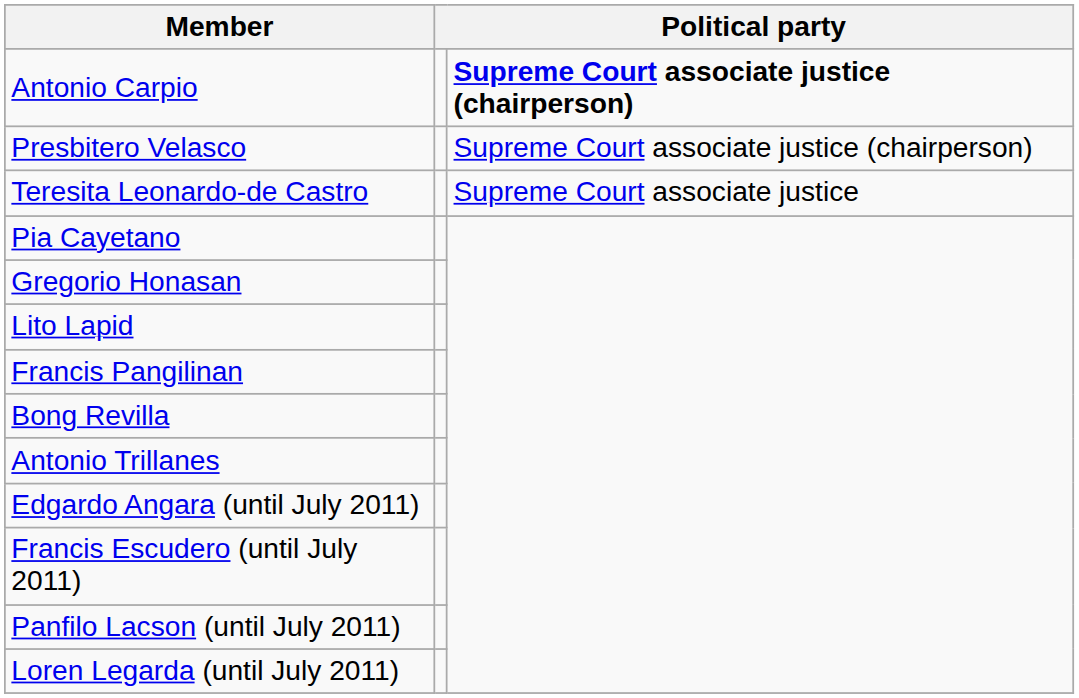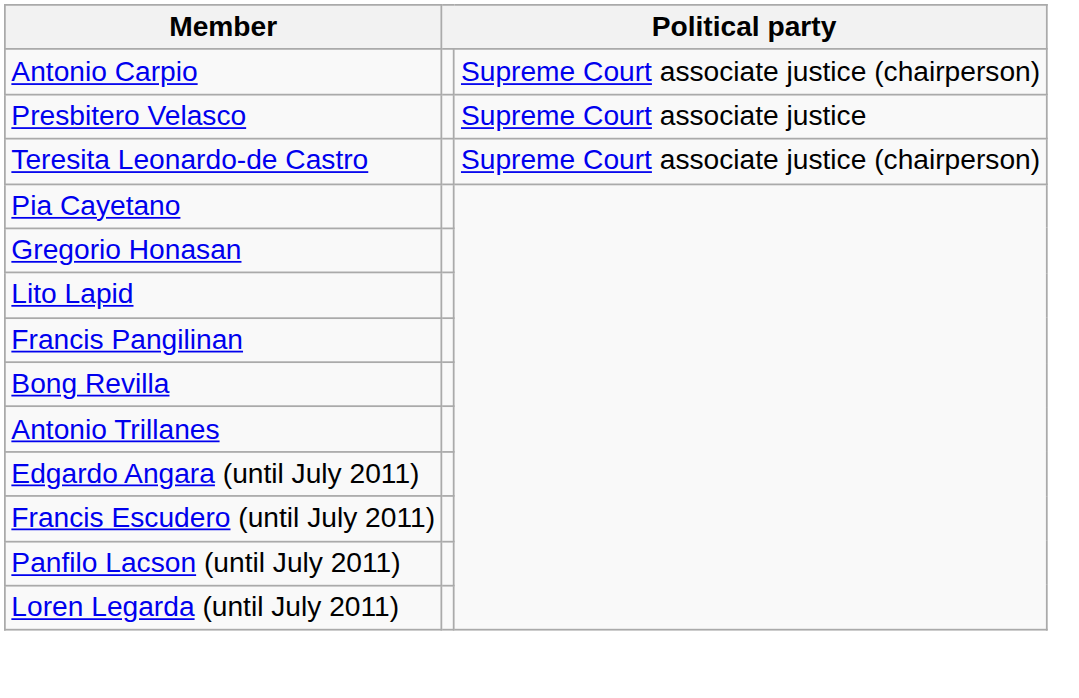 <table class=wikitable>
 <tr>
 <th>Member</th>
 <th colspan=2>Political party</th>
 </tr>
 <tr>
 <td><a href='#'>Antonio Carpio</a></td>
 <td></td>
-<td><strong><a href='#'>Supreme Court</a> associate justice (chairperson)</strong></td>
+<td><a href='#'>Supreme Court</a> associate justice (chairperson)</td>
 </tr>
 <tr>
 <td><a href='#'>Presbitero Velasco</a></td>
 <td></td>
-<td><a href='#'>Supreme Court</a> associate justice (chairperson)</td>
+<td><a href='#'>Supreme Court</a> associate justice</td>
 </tr>
 <tr>
 <td><a href='#'>Teresita Leonardo-de Castro</a></td>
 <td></td>
-<td><a href='#'>Supreme Court</a> associate justice</td>
+<td><a href='#'>Supreme Court</a> associate justice (chairperson)</td>
 </tr>
 <tr>
 <td><a href='#'>Pia Cayetano</a></td>
 <td></td>
 </tr>
 <tr>
 <td><a href='#'>Gregorio Honasan</a></td>
 <td></td>
 </tr>
 <tr>
 <td><a href='#'>Lito Lapid</a></td>
 <td></td>
 </tr>
 <tr>
 <td><a href='#'>Francis Pangilinan</a></td>
 <td></td>
 </tr>
 <tr>
 <td><a href='#'>Bong Revilla</a></td>
 <td></td>
 </tr>
 <tr>
 <td><a href='#'>Antonio Trillanes</a></td>
 <td></td>
 </tr>
 <tr>
 <td><a href='#'>Edgardo Angara</a> (until July 2011)</td>
 <td></td>
 </tr>
 <tr>
 <td><a href='#'>Francis Escudero</a> (until July 2011)</td>
 <td></td>
 </tr>
 <tr>
 <td><a href='#'>Panfilo Lacson</a> (until July 2011)</td>
 <td></td>
 </tr>
 <tr>
 <td><a href='#'>Loren Legarda</a> (until July 2011)</td>
 <td></td>
 </tr>
 </table>
